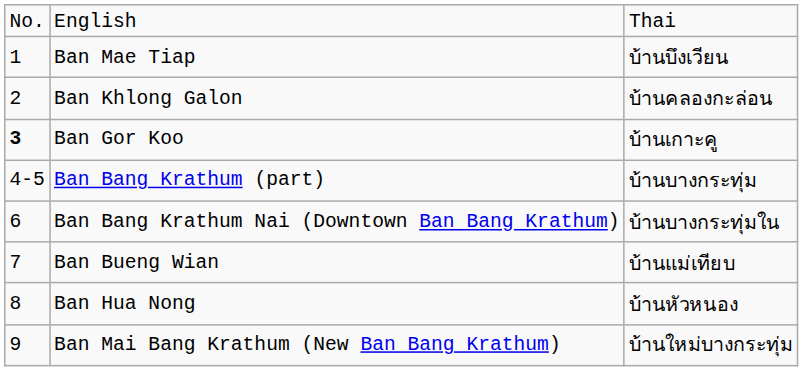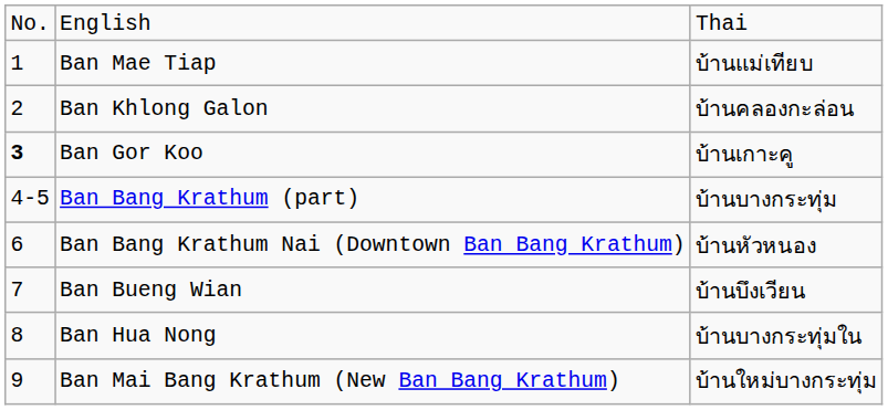 <table class="wikitable">
 <tr>
 <td>No.</td>
 <td>English</td>
 <td>Thai</td>
 </tr>
 <tr>
 <td>1</td>
 <td>Ban Mae Tiap</td>
-<td>บ้านบึงเวียน</td>
+<td>บ้านแม่เทียบ</td>
 </tr>
 <tr>
 <td>2</td>
 <td>Ban Khlong Galon</td>
 <td>บ้านคลองกะล่อน</td>
 </tr>
 <tr>
 <td><strong>3</strong></td>
 <td>Ban Gor Koo</td>
 <td>บ้านเกาะคู</td>
 </tr>
 <tr>
 <td>4-5</td>
 <td><a href='#'>Ban Bang Krathum</a> (part)</td>
 <td>บ้านบางกระทุ่ม</td>
 </tr>
 <tr>
 <td>6</td>
 <td>Ban Bang Krathum Nai (Downtown <a href='#'>Ban Bang Krathum</a>)</td>
-<td>บ้านบางกระทุ่มใน</td>
+<td>บ้านหัวหนอง</td>
 </tr>
 <tr>
 <td>7</td>
 <td>Ban Bueng Wian</td>
-<td>บ้านแม่เทียบ</td>
+<td>บ้านบึงเวียน</td>
 </tr>
 <tr>
 <td>8</td>
 <td>Ban Hua Nong</td>
-<td>บ้านหัวหนอง</td>
+<td>บ้านบางกระทุ่มใน</td>
 </tr>
 <tr>
 <td>9</td>
 <td>Ban Mai Bang Krathum (New <a href='#'>Ban Bang Krathum</a>)</td>
 <td>บ้านใหม่บางกระทุ่ม</td>
 </tr>
 </table>
